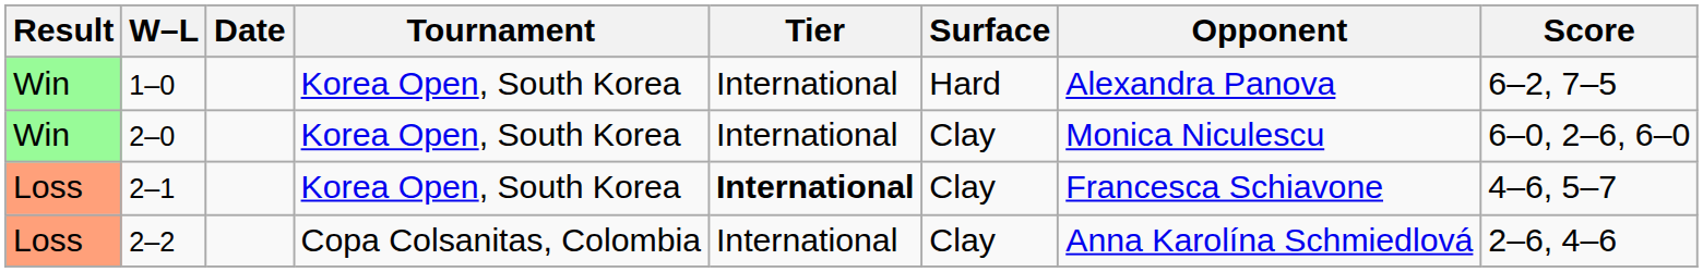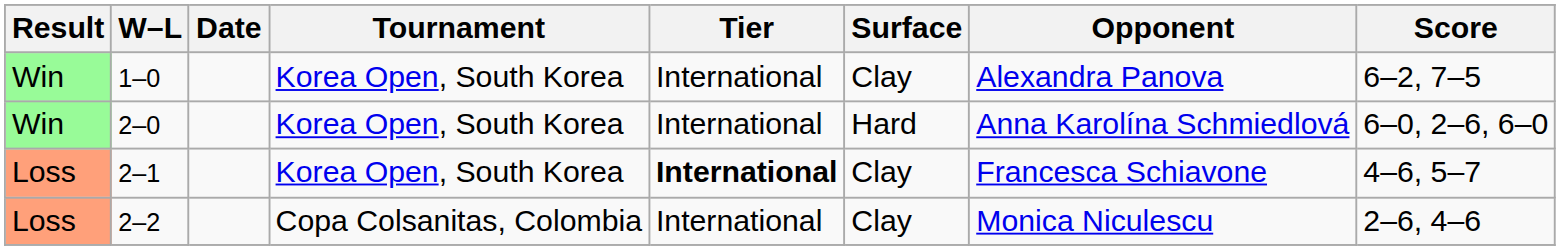 <table class="sortable wikitable">
 <tr>
 <th>Result</th>
 <th class="unsortable">W–L</th>
 <th>Date</th>
 <th>Tournament</th>
 <th>Tier</th>
 <th>Surface</th>
 <th>Opponent</th>
 <th class="unsortable">Score</th>
 </tr>
 <tr>
 <td bgcolor=98FB98>Win</td>
 <td><small>1–0</small></td>
 <td><a href='#'></a></td>
 <td><a href='#'>Korea Open</a>, South Korea</td>
 <td>International</td>
-<td>Hard</td>
+<td>Clay</td>
 <td> <a href='#'>Alexandra Panova</a></td>
 <td>6–2, 7–5</td>
 </tr>
 <tr>
 <td bgcolor=98FB98>Win</td>
 <td><small>2–0</small></td>
 <td><a href='#'></a></td>
 <td><a href='#'>Korea Open</a>, South Korea</td>
 <td>International</td>
-<td>Clay</td>
-<td> <a href='#'>Monica Niculescu</a></td>
+<td>Hard</td>
+<td> <a href='#'>Anna Karolína Schmiedlová</a></td>
 <td>6–0, 2–6, 6–0</td>
 </tr>
 <tr>
 <td bgcolor=FFA07A>Loss</td>
 <td><small>2–1</small></td>
 <td><a href='#'></a></td>
 <td><a href='#'>Korea Open</a>, South Korea</td>
 <td><strong>International</strong></td>
 <td>Clay</td>
 <td> <a href='#'>Francesca Schiavone</a></td>
 <td>4–6, 5–7</td>
 </tr>
 <tr>
 <td bgcolor=FFA07A>Loss</td>
 <td><small>2–2</small></td>
 <td><a href='#'></a></td>
 <td>Copa Colsanitas, Colombia</td>
 <td>International</td>
 <td>Clay</td>
-<td> <a href='#'>Anna Karolína Schmiedlová</a></td>
+<td> <a href='#'>Monica Niculescu</a></td>
 <td>2–6, 4–6</td>
 </tr>
 </table>
